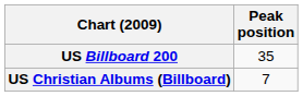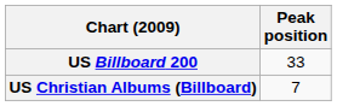 <table class="wikitable sortable plainrowheaders" style="text-align:center;">
 <tr>
 <th>Chart (2009)</th>
 <th>Peak<br>position</th>
 </tr>
 <tr>
 <th scope="row">US <a href='#'><em>Billboard</em> 200</a></th>
-<td>35</td>
+<td>33</td>
 </tr>
 <tr>
 <th scope="row">US <a href='#'>Christian Albums</a> (<a href='#'>Billboard</a>)</th>
 <td>7</td>
 </tr>
 </table>
